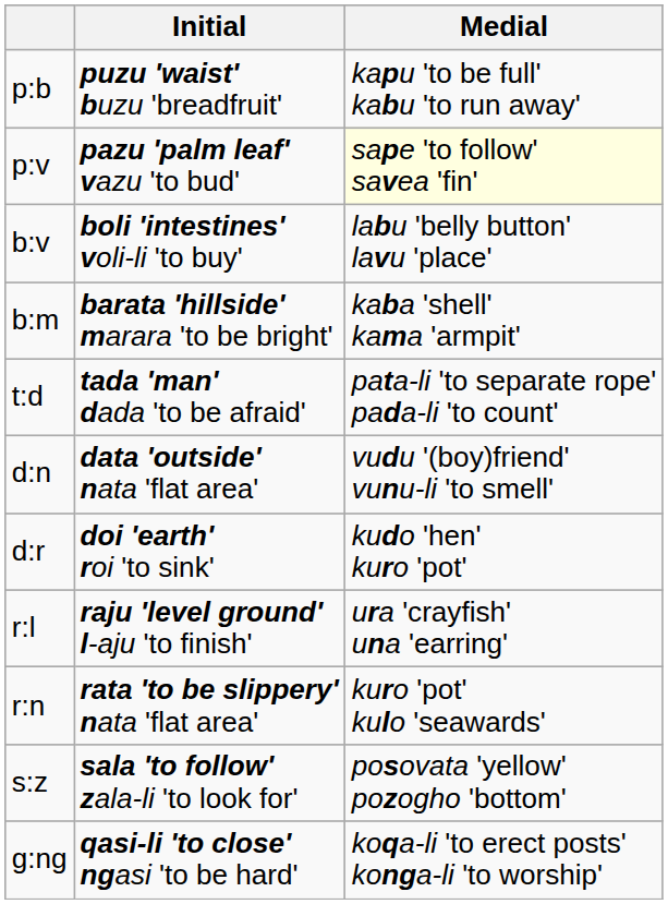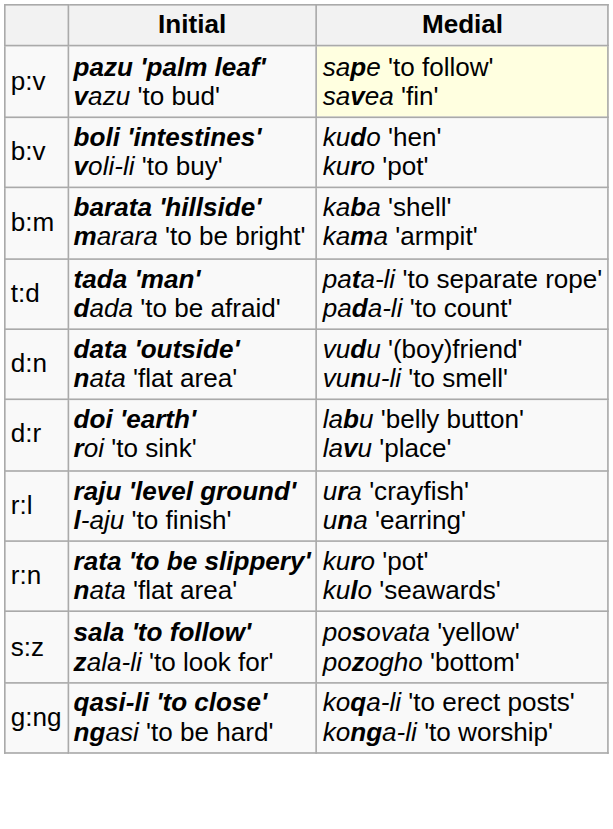 <table class="wikitable">
 <tr>
 <th></th>
 <th>Initial</th>
 <th>Medial</th>
-</tr>
-<tr>
-<td>p:b</td>
-<td><strong><em>p<strong>uzu<em> 'waist'<br></em></strong>b</strong>uzu</em> 'breadfruit'</td>
-<td><em>ka<strong>p</strong>u</em> 'to be full'<br><em>ka<strong>b</strong>u</em> 'to run away'</td>
 </tr>
 <tr>
 <td>p:v</td>
 <td><strong><em>p<strong>azu<em> 'palm leaf'<br></em></strong>v</strong>azu</em> 'to bud'</td>
 <td style="background: lightyellow;"><em>sa<strong>p</strong>e</em> 'to follow'<br><em>sa<strong>v</strong>ea</em> 'fin'</td>
 </tr>
 <tr>
 <td>b:v</td>
 <td><strong><em>b<strong>oli<em> 'intestines'<br></em></strong>v</strong>oli-li</em> 'to buy'</td>
-<td><em>la<strong>b</strong>u</em> 'belly button'<br><em>la<strong>v</strong>u</em> 'place'</td>
+<td><em>ku<strong>d</strong>o</em> 'hen'<br><em>ku<strong>r</strong>o</em> 'pot'</td>
 </tr>
 <tr>
 <td>b:m</td>
 <td><strong><em>b<strong>arata<em> 'hillside'<br></em></strong>m</strong>arara</em> 'to be bright'</td>
 <td><em>ka<strong>b</strong>a</em> 'shell'<br><em>ka<strong>m</strong>a</em> 'armpit'</td>
 </tr>
 <tr>
 <td>t:d</td>
 <td><strong><em>t<strong>ada<em> 'man'<br></em></strong>d</strong>ada</em> 'to be afraid'</td>
 <td><em>pa<strong>t</strong>a-li</em> 'to separate rope'<br><em>pa<strong>d</strong>a-li</em> 'to count'</td>
 </tr>
 <tr>
 <td>d:n</td>
 <td><strong><em>d<strong>ata<em> 'outside'<br></em></strong>n</strong>ata</em> 'flat area'</td>
 <td><em>vu<strong>d</strong>u</em> '(boy)friend'<br><em>vu<strong>n</strong>u-li</em> 'to smell'</td>
 </tr>
 <tr>
 <td>d:r</td>
 <td><strong><em>d<strong>oi<em> 'earth'<br></em></strong>r</strong>oi</em> 'to sink'</td>
-<td><em>ku<strong>d</strong>o</em> 'hen'<br><em>ku<strong>r</strong>o</em> 'pot'</td>
+<td><em>la<strong>b</strong>u</em> 'belly button'<br><em>la<strong>v</strong>u</em> 'place'</td>
 </tr>
 <tr>
 <td>r:l</td>
 <td><strong><em>r<strong>aju<em> 'level ground'<br></em></strong>l</strong>-aju</em> 'to finish'</td>
 <td><em>u<strong>r</strong>a</em> 'crayfish'<br><em>u<strong>n</strong>a</em> 'earring'</td>
 </tr>
 <tr>
 <td>r:n</td>
 <td><strong><em>r<strong>ata<em> 'to be slippery'<br></em></strong>n</strong>ata</em> 'flat area'</td>
 <td><em>ku<strong>r</strong>o</em> 'pot'<br><em>ku<strong>l</strong>o</em> 'seawards'</td>
 </tr>
 <tr>
 <td>s:z</td>
 <td><strong><em>s<strong>ala<em> 'to follow'<br></em></strong>z</strong>ala-li</em> 'to look for'</td>
 <td><em>po<strong>s</strong>ovata</em> 'yellow'<br><em>po<strong>z</strong>ogho</em> 'bottom'</td>
 </tr>
 <tr>
 <td>g:ng</td>
 <td><strong><em>q<strong>asi-li<em> 'to close'<br></em></strong>ng</strong>asi</em> 'to be hard'</td>
 <td><em>ko<strong>q</strong>a-li</em> 'to erect posts'<br><em>ko<strong>ng</strong>a-li</em> 'to worship'</td>
 </tr>
 </table>
